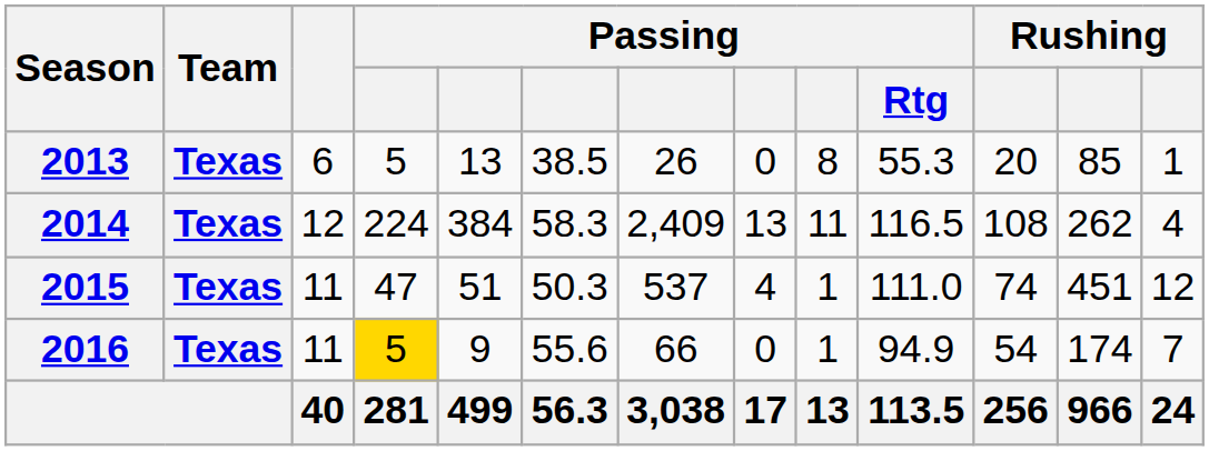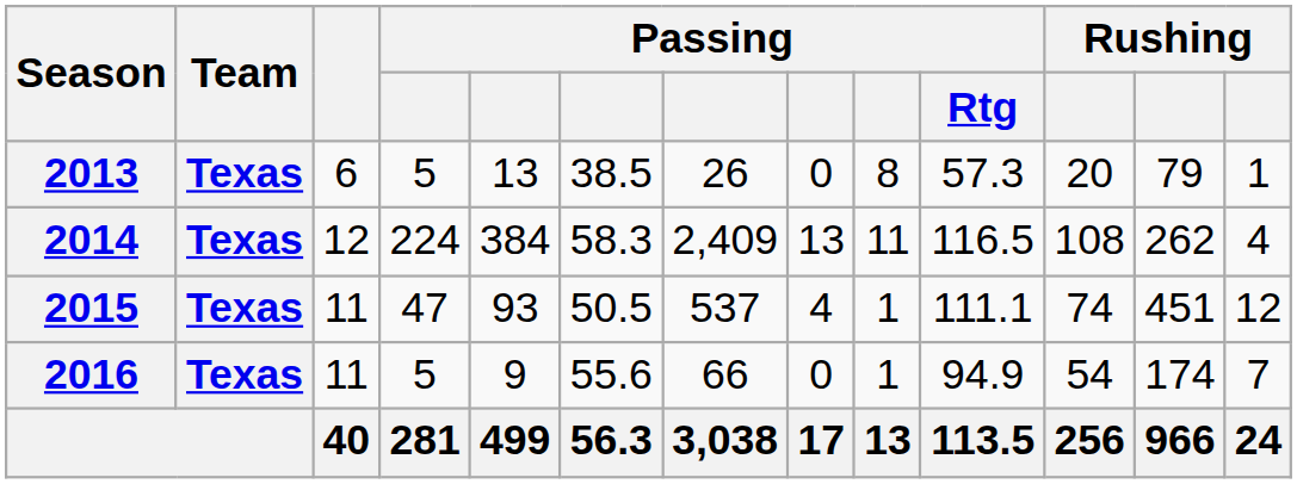 <table class="wikitable l" style="text-align:center;">
 <tr>
 <th rowspan="2">Season</th>
 <th rowspan="2">Team</th>
 <th rowspan="2"></th>
 <th colspan="7">Passing</th>
 <th colspan="3">Rushing</th>
 </tr>
 <tr>
 <th></th>
 <th></th>
 <th></th>
 <th></th>
 <th></th>
 <th></th>
 <th><a href='#'>Rtg</a></th>
 <th></th>
 <th></th>
 <th></th>
 </tr>
 <tr>
 <th><a href='#'>2013</a></th>
 <th><a href='#'>Texas</a></th>
 <td>6</td>
 <td>5</td>
 <td>13</td>
 <td>38.5</td>
 <td>26</td>
 <td>0</td>
 <td>8</td>
-<td>55.3</td>
+<td>57.3</td>
 <td>20</td>
-<td>85</td>
+<td>79</td>
 <td>1</td>
 </tr>
 <tr>
 <th><a href='#'>2014</a></th>
 <th><a href='#'>Texas</a></th>
 <td>12</td>
 <td>224</td>
 <td>384</td>
 <td>58.3</td>
 <td>2,409</td>
 <td>13</td>
 <td>11</td>
 <td>116.5</td>
 <td>108</td>
 <td>262</td>
 <td>4</td>
 </tr>
 <tr>
 <th><a href='#'>2015</a></th>
 <th><a href='#'>Texas</a></th>
 <td>11</td>
 <td>47</td>
-<td>51</td>
-<td>50.3</td>
+<td>93</td>
+<td>50.5</td>
 <td>537</td>
 <td>4</td>
 <td>1</td>
-<td>111.0</td>
+<td>111.1</td>
 <td>74</td>
 <td>451</td>
 <td>12</td>
 </tr>
 <tr>
 <th><a href='#'>2016</a></th>
 <th><a href='#'>Texas</a></th>
 <td>11</td>
-<td style="background: gold;">5</td>
+<td>5</td>
 <td>9</td>
 <td>55.6</td>
 <td>66</td>
 <td>0</td>
 <td>1</td>
 <td>94.9</td>
 <td>54</td>
 <td>174</td>
 <td>7</td>
 </tr>
 <tr>
 <th colspan="2"></th>
 <th>40</th>
 <th>281</th>
 <th>499</th>
 <th>56.3</th>
 <th>3,038</th>
 <th>17</th>
 <th>13</th>
 <th>113.5</th>
 <th>256</th>
 <th>966</th>
 <th>24</th>
 </tr>
 </table>
